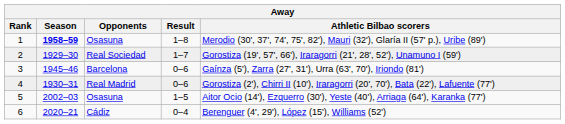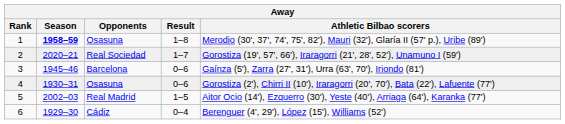 <table class="wikitable center striped" style="background: #f9f9f9; width:100%; border-collapse: collapse; font-size: 90%; text-align:center">
 <tr>
 <th colspan=5>Away</th>
 </tr>
 <tr>
 <th>Rank</th>
 <th>Season</th>
 <th>Opponents</th>
 <th>Result</th>
 <th>Athletic Bilbao scorers</th>
 </tr>
 <tr>
 <td>1</td>
 <td><strong><a href='#'>1958–59</a></strong></td>
 <td style="text-align: left"><a href='#'>Osasuna</a></td>
 <td>1–8</td>
 <td style="text-align: left"><a href='#'>Merodio</a> (30', 37', 74', 75', 82'), <a href='#'>Mauri</a> (32'), Glaría II (57' p.), <a href='#'>Uribe</a> (89')</td>
 </tr>
 <tr bgcolor="#EFEFEF">
 <td>2</td>
-<td><a href='#'>1929–30</a></td>
+<td><a href='#'>2020–21</a></td>
 <td style="text-align: left"><a href='#'>Real Sociedad</a></td>
 <td>1–7</td>
 <td style="text-align: left"><a href='#'>Gorostiza</a> (19', 57', 66'), <a href='#'>Iraragorri</a> (21', 28', 52'), <a href='#'>Unamuno I</a> (59')</td>
 </tr>
 <tr>
 <td>3</td>
 <td><a href='#'>1945–46</a></td>
 <td style="text-align: left"><a href='#'>Barcelona</a></td>
 <td>0–6</td>
 <td style="text-align: left"><a href='#'>Gaínza</a> (5'), <a href='#'>Zarra</a> (27', 31'), Urra (63', 70'), <a href='#'>Iriondo</a> (81')</td>
 </tr>
 <tr bgcolor="#EFEFEF">
 <td>4</td>
 <td><a href='#'>1930–31</a></td>
-<td style="text-align: left"><a href='#'>Real Madrid</a></td>
+<td style="text-align: left"><a href='#'>Osasuna</a></td>
 <td>0–6</td>
 <td style="text-align: left"><a href='#'>Gorostiza</a> (2'), <a href='#'>Chirri II</a> (10'), <a href='#'>Iraragorri</a> (20', 70'), <a href='#'>Bata</a> (22'), <a href='#'>Lafuente</a> (77')</td>
 </tr>
 <tr>
 <td>5</td>
 <td><a href='#'>2002–03</a></td>
-<td style="text-align: left"><a href='#'>Osasuna</a></td>
+<td style="text-align: left"><a href='#'>Real Madrid</a></td>
 <td>1–5</td>
 <td style="text-align: left"><a href='#'>Aitor Ocio</a> (14'), <a href='#'>Ezquerro</a> (30'), <a href='#'>Yeste</a> (40'), <a href='#'>Arriaga</a> (64'), <a href='#'>Karanka</a> (77')</td>
 </tr>
 <tr>
 <td>6</td>
-<td><a href='#'>2020–21</a></td>
+<td><a href='#'>1929–30</a></td>
 <td style="text-align: left"><a href='#'>Cádiz</a></td>
 <td>0–4</td>
 <td style="text-align: left"><a href='#'>Berenguer</a> (4', 29'), <a href='#'>López</a> (15'), <a href='#'>Williams</a> (52')</td>
 </tr>
 </table>
